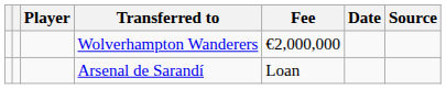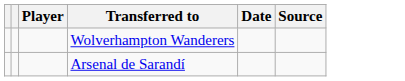 <table class="wikitable plainrowheaders sortable">
 <tr>
 <th></th>
 <th></th>
 <th scope=col>Player</th>
 <th>Transferred to</th>
-<th !scope=col; style="width: 65px;">Fee</th>
 <th scope=col>Date</th>
 <th scope=col>Source</th>
 </tr>
 <tr>
 <td align=center></td>
 <td align=center></td>
 <td></td>
 <td> <a href='#'>Wolverhampton Wanderers</a></td>
-<td>€2,000,000</td>
 <td></td>
 <td></td>
 </tr>
 <tr>
 <td align=center></td>
 <td align=center></td>
 <td></td>
 <td> <a href='#'>Arsenal de Sarandí</a></td>
-<td>Loan</td>
 <td></td>
 <td></td>
 </tr>
 </table>
